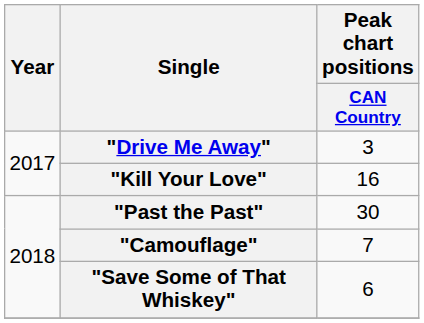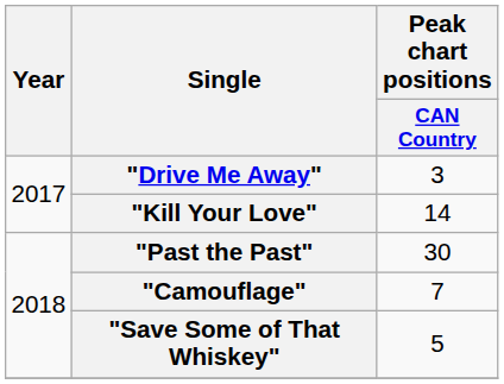 <table class="wikitable plainrowheaders" style="text-align:center;">
 <tr>
 <th rowspan="2" style="width:1em;">Year</th>
 <th rowspan="2" style="width:12em;">Single</th>
 <th>Peak chart<br>positions</th>
 </tr>
 <tr style="font-size:smaller;">
 <th style="width:4em;"><a href='#'>CAN Country</a><br></th>
 </tr>
 <tr>
 <td rowspan="2">2017</td>
 <th scope="row">"<a href='#'>Drive Me Away</a>"</th>
 <td>3</td>
 </tr>
 <tr>
 <th scope="row">"Kill Your Love"</th>
-<td>16</td>
+<td>14</td>
 </tr>
 <tr>
 <td rowspan="3">2018</td>
 <th scope="row">"Past the Past"</th>
 <td>30</td>
 </tr>
 <tr>
 <th scope="row">"Camouflage"</th>
 <td>7</td>
 </tr>
 <tr>
 <th scope="row">"Save Some of That Whiskey"</th>
-<td>6</td>
+<td>5</td>
 </tr>
 <tr>
 </tr>
 </table>
